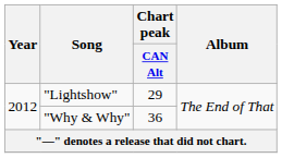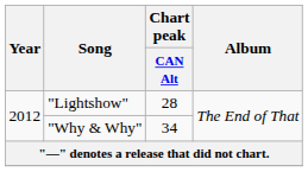 <table class="wikitable">
 <tr>
 <th rowspan="2">Year</th>
 <th rowspan="2">Song</th>
 <th colspan="1">Chart peak</th>
 <th rowspan="2">Album</th>
 </tr>
 <tr>
 <th width="40"><small><a href='#'>CAN<br>Alt</a></small><br></th>
 </tr>
 <tr>
 <td rowspan="2">2012</td>
 <td>"Lightshow"</td>
-<td align="center">29</td>
+<td align="center">28</td>
 <td rowspan="2"><em>The End of That</em></td>
 </tr>
 <tr>
 <td>"Why & Why"</td>
-<td align="center">36</td>
+<td align="center">34</td>
 </tr>
 <tr>
 <th colspan="10"><small>"—" denotes a release that did not chart.</small></th>
 </tr>
 <tr>
 </tr>
 </table>
